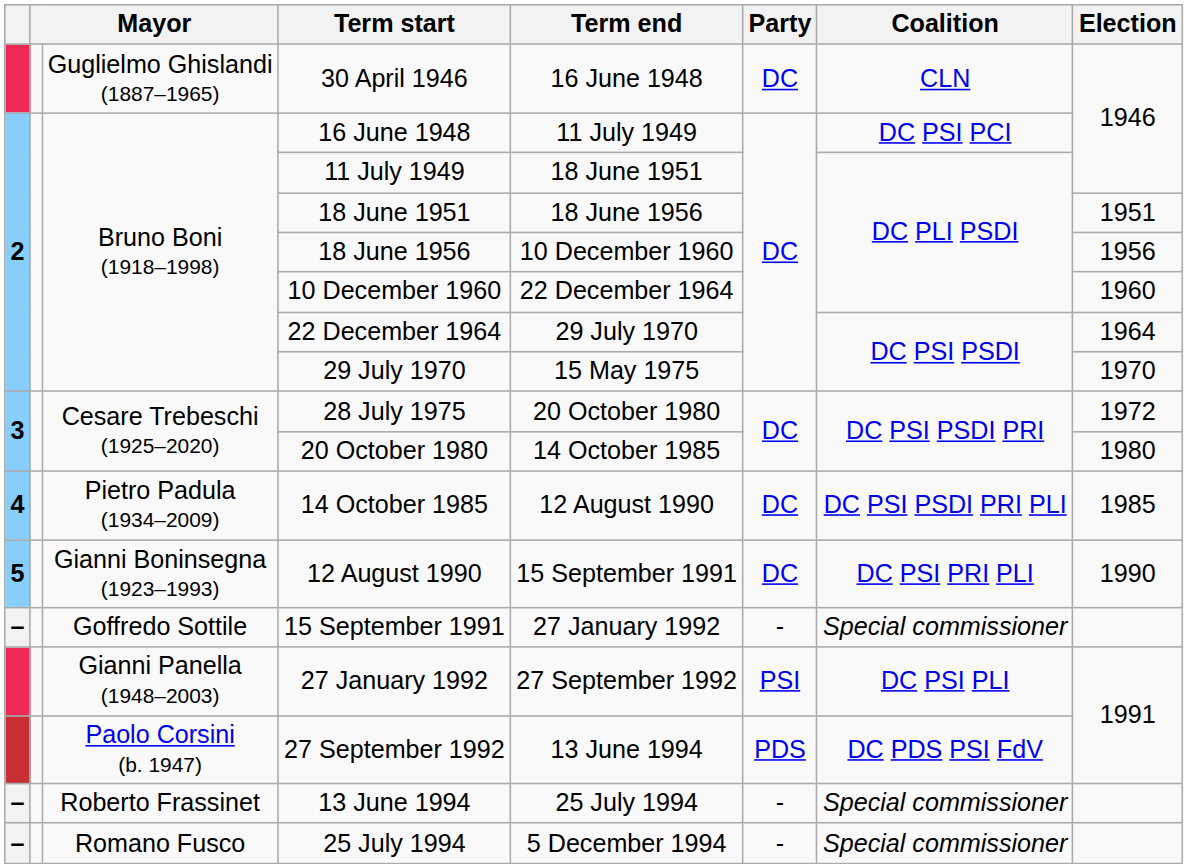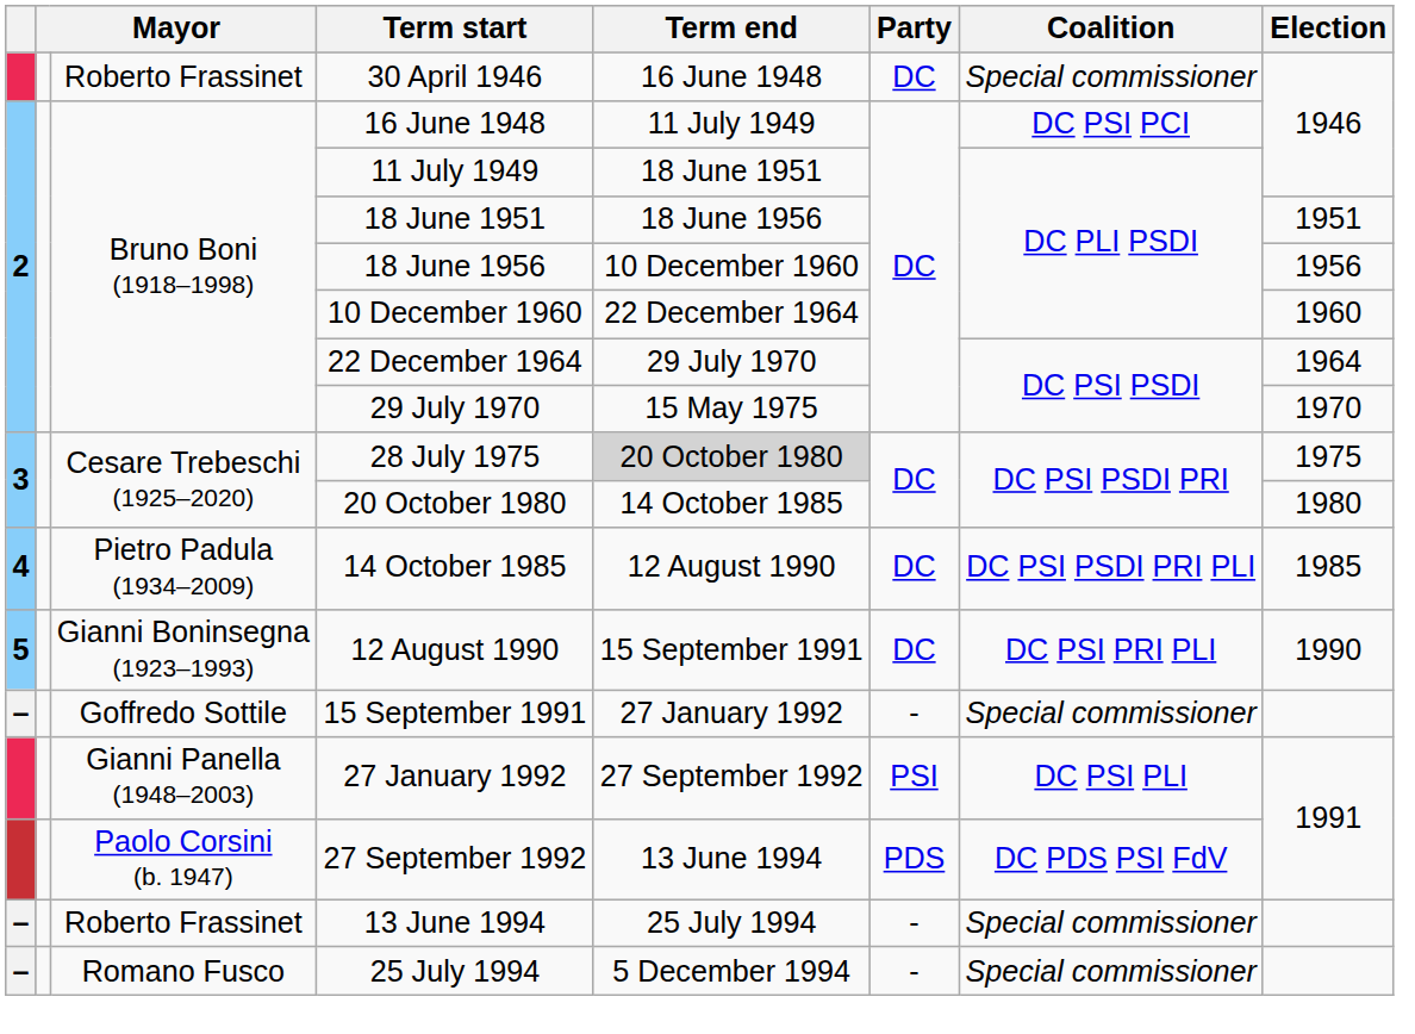 <table class="wikitable" style="text-align: center;">
 <tr>
 <th class=unsortable> </th>
 <th colspan=2>Mayor</th>
 <th>Term start</th>
 <th>Term end</th>
 <th>Party</th>
 <th>Coalition</th>
 <th>Election</th>
 </tr>
 <tr>
 <th style="background:#ED2855;"></th>
 <td></td>
-<td>Guglielmo Ghislandi<br><small>(1887–1965)</small></td>
+<td>Roberto Frassinet</td>
 <td>30 April 1946</td>
 <td>16 June 1948</td>
 <td><a href='#'>DC</a></td>
-<td align=center><a href='#'>CLN</a></td>
+<td><em>Special commissioner</em></td>
 <td rowspan=3>1946</td>
 </tr>
 <tr>
 <th rowspan=7 style="background:#87CEFA;">2</th>
 <td rowspan=7></td>
 <td rowspan=7>Bruno Boni<br><small>(1918–1998)</small></td>
 <td>16 June 1948</td>
 <td>11 July 1949</td>
 <td rowspan=7><a href='#'>DC</a></td>
 <td><a href='#'>DC</a>  <a href='#'>PSI</a>  <a href='#'>PCI</a></td>
 </tr>
 <tr>
 <td>11 July 1949</td>
 <td>18 June 1951</td>
 <td rowspan=4><a href='#'>DC</a>  <a href='#'>PLI</a>  <a href='#'>PSDI</a></td>
 </tr>
 <tr>
 <td>18 June 1951</td>
 <td>18 June 1956</td>
 <td>1951</td>
 </tr>
 <tr>
 <td>18 June 1956</td>
 <td>10 December 1960</td>
 <td>1956</td>
 </tr>
 <tr>
 <td>10 December 1960</td>
 <td>22 December 1964</td>
 <td>1960</td>
 </tr>
 <tr>
 <td>22 December 1964</td>
 <td>29 July 1970</td>
 <td rowspan=2><a href='#'>DC</a>  <a href='#'>PSI</a>  <a href='#'>PSDI</a></td>
 <td>1964</td>
 </tr>
 <tr>
 <td>29 July 1970</td>
 <td>15 May 1975</td>
 <td>1970</td>
 </tr>
 <tr>
 <th rowspan=2 style="background:#87CEFA;">3</th>
 <td rowspan=2></td>
 <td rowspan=2>Cesare Trebeschi<br><small>(1925–2020)</small></td>
 <td>28 July 1975</td>
-<td>20 October 1980</td>
+<td style="background: lightgrey;">20 October 1980</td>
 <td rowspan=2><a href='#'>DC</a></td>
 <td rowspan=2><a href='#'>DC</a>  <a href='#'>PSI</a>  <a href='#'>PSDI</a>  <a href='#'>PRI</a></td>
-<td>1972</td>
+<td>1975</td>
 </tr>
 <tr>
 <td>20 October 1980</td>
 <td>14 October 1985</td>
 <td>1980</td>
 </tr>
 <tr>
 <th style="background:#87CEFA;">4</th>
 <td></td>
 <td>Pietro Padula<br><small>(1934–2009)</small></td>
 <td>14 October 1985</td>
 <td>12 August 1990</td>
 <td><a href='#'>DC</a></td>
 <td><a href='#'>DC</a>  <a href='#'>PSI</a>  <a href='#'>PSDI</a>  <a href='#'>PRI</a>  <a href='#'>PLI</a></td>
 <td>1985</td>
 </tr>
 <tr>
 <th style="background:#87CEFA;">5</th>
 <td></td>
 <td>Gianni Boninsegna<br><small>(1923–1993)</small></td>
 <td>12 August 1990</td>
 <td>15 September 1991</td>
 <td><a href='#'>DC</a></td>
 <td align=center><a href='#'>DC</a>  <a href='#'>PSI</a>  <a href='#'>PRI</a>  <a href='#'>PLI</a></td>
 <td>1990</td>
 </tr>
 <tr>
 <th style="background:; color:black">–</th>
 <td></td>
 <td>Goffredo Sottile</td>
 <td>15 September 1991</td>
 <td>27 January 1992</td>
 <td>-</td>
 <td><em>Special commissioner</em></td>
 <td></td>
 </tr>
 <tr>
 <th style="background:#ED2855;"></th>
 <td></td>
 <td>Gianni Panella<br><small>(1948–2003)</small></td>
 <td>27 January 1992</td>
 <td>27 September 1992</td>
 <td><a href='#'>PSI</a></td>
 <td><a href='#'>DC</a>  <a href='#'>PSI</a>  <a href='#'>PLI</a></td>
 <td rowspan="2">1991</td>
 </tr>
 <tr>
 <th style="background:#C72F35;"></th>
 <td></td>
 <td><a href='#'>Paolo Corsini</a><br><small>(b. 1947)</small></td>
 <td>27 September 1992</td>
 <td>13 June 1994</td>
 <td><a href='#'>PDS</a></td>
 <td><a href='#'>DC</a>  <a href='#'>PDS</a>  <a href='#'>PSI</a>  <a href='#'>FdV</a></td>
 </tr>
 <tr>
 <th style="background:; color:black">–</th>
 <td></td>
 <td>Roberto Frassinet</td>
 <td>13 June 1994</td>
 <td>25 July 1994</td>
 <td>-</td>
 <td><em>Special commissioner</em></td>
 <td></td>
 </tr>
 <tr>
 <th style="background:; color:black">–</th>
 <td></td>
 <td>Romano Fusco</td>
 <td>25 July 1994</td>
 <td>5 December 1994</td>
 <td>-</td>
 <td><em>Special commissioner</em></td>
 <td></td>
 </tr>
 </table>
